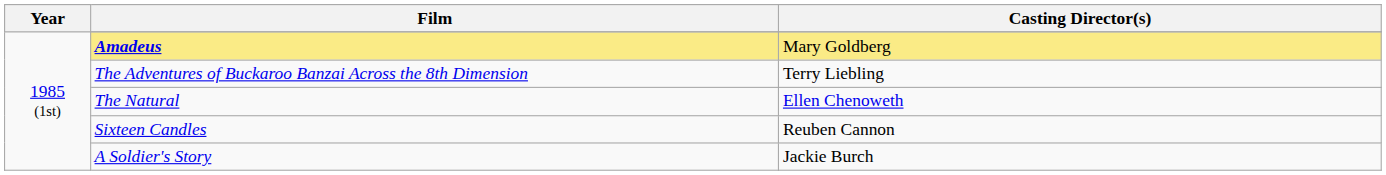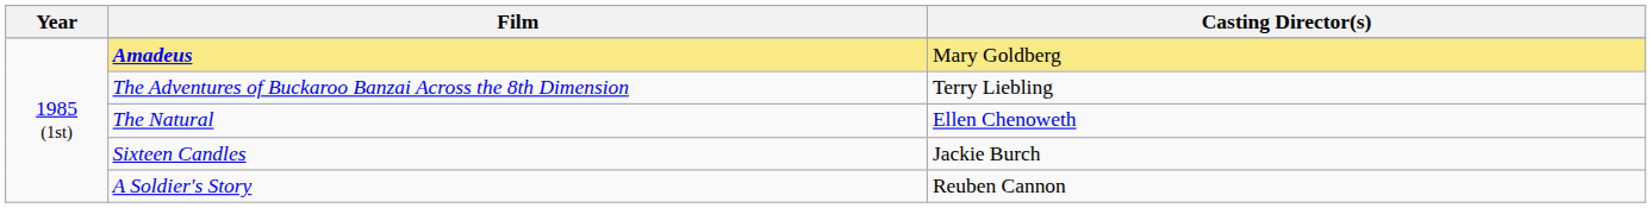 <table class="wikitable" style="width:100%">
 <tr bgcolor="#bebebe">
 <th width="5%">Year</th>
 <th width="40%">Film</th>
 <th width="35%">Casting Director(s)</th>
 </tr>
 <tr>
 <td rowspan=6 style="text-align:center"><a href='#'>1985</a><br><small>(1st)</small><br></td>
 </tr>
 <tr style="background:#FAEB86">
 <td><strong><em><a href='#'>Amadeus</a></em></strong></td>
 <td>Mary Goldberg</td>
 </tr>
 <tr>
 <td><em><a href='#'>The Adventures of Buckaroo Banzai Across the 8th Dimension</a></em></td>
 <td>Terry Liebling</td>
 </tr>
 <tr>
 <td><em><a href='#'>The Natural</a></em></td>
 <td><a href='#'>Ellen Chenoweth</a></td>
 </tr>
 <tr>
 <td><em><a href='#'>Sixteen Candles</a></em></td>
-<td>Reuben Cannon</td>
+<td>Jackie Burch</td>
 </tr>
 <tr>
 <td><em><a href='#'>A Soldier's Story</a></em></td>
-<td>Jackie Burch</td>
+<td>Reuben Cannon</td>
 </tr>
 </table>
